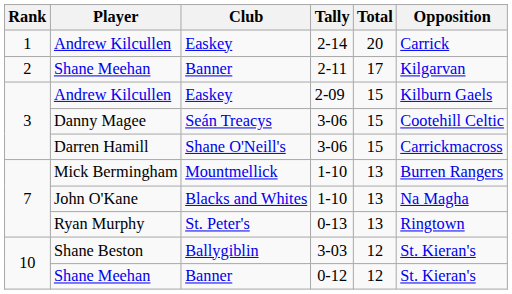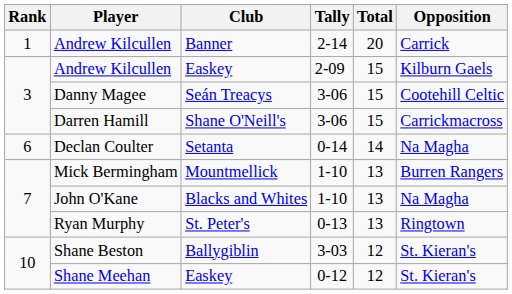 <table class="wikitable">
 <tr>
 <th>Rank</th>
 <th>Player</th>
 <th>Club</th>
 <th>Tally</th>
 <th>Total</th>
 <th>Opposition</th>
 </tr>
 <tr>
 <td rowspan="1" style="text-align:center;">1</td>
 <td><a href='#'>Andrew Kilcullen</a></td>
-<td><a href='#'>Easkey</a></td>
+<td><a href='#'>Banner</a></td>
 <td align=center>2-14</td>
 <td align=center>20</td>
 <td><a href='#'>Carrick</a></td>
-</tr>
-<tr>
-<td rowspan="1" style="text-align:center;">2</td>
-<td><a href='#'>Shane Meehan</a></td>
-<td><a href='#'>Banner</a></td>
-<td align=center>2-11</td>
-<td align=center>17</td>
-<td><a href='#'>Kilgarvan</a></td>
 </tr>
 <tr>
 <td rowspan="3" style="text-align:center;">3</td>
 <td><a href='#'>Andrew Kilcullen</a></td>
 <td><a href='#'>Easkey</a></td>
 <td>2-09</td>
 <td align="center">15</td>
 <td><a href='#'>Kilburn Gaels</a></td>
 </tr>
 <tr>
 <td>Danny Magee</td>
 <td><a href='#'>Seán Treacys</a></td>
 <td align="center">3-06</td>
 <td align="center">15</td>
 <td><a href='#'>Cootehill Celtic</a></td>
 </tr>
 <tr>
 <td>Darren Hamill</td>
 <td><a href='#'>Shane O'Neill's</a></td>
 <td align="center">3-06</td>
 <td align="center">15</td>
 <td><a href='#'>Carrickmacross</a></td>
+</tr>
+<tr>
+<td rowspan="1" style="text-align:center;">6</td>
+<td>Declan Coulter</td>
+<td><a href='#'>Setanta</a></td>
+<td align="center">0-14</td>
+<td align="center">14</td>
+<td><a href='#'>Na Magha</a></td>
 </tr>
 <tr>
 <td rowspan="3" style="text-align:center;">7</td>
 <td>Mick Bermingham</td>
 <td><a href='#'>Mountmellick</a></td>
 <td align="center">1-10</td>
 <td align="center">13</td>
 <td><a href='#'>Burren Rangers</a></td>
 </tr>
 <tr>
 <td>John O'Kane</td>
 <td><a href='#'>Blacks and Whites</a></td>
 <td align="center">1-10</td>
 <td align="center">13</td>
 <td><a href='#'>Na Magha</a></td>
 </tr>
 <tr>
 <td>Ryan Murphy</td>
 <td><a href='#'>St. Peter's</a></td>
 <td align="center">0-13</td>
 <td align="center">13</td>
 <td><a href='#'>Ringtown</a></td>
 </tr>
 <tr>
 <td rowspan="2" style="text-align:center;">10</td>
 <td>Shane Beston</td>
 <td><a href='#'>Ballygiblin</a></td>
 <td align="center">3-03</td>
 <td align="center">12</td>
 <td><a href='#'>St. Kieran's</a></td>
 </tr>
 <tr>
 <td><a href='#'>Shane Meehan</a></td>
-<td><a href='#'>Banner</a></td>
+<td><a href='#'>Easkey</a></td>
 <td align="center">0-12</td>
 <td align="center">12</td>
 <td><a href='#'>St. Kieran's</a></td>
 </tr>
 </table>
